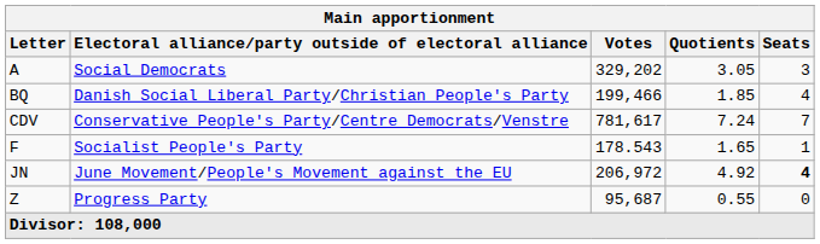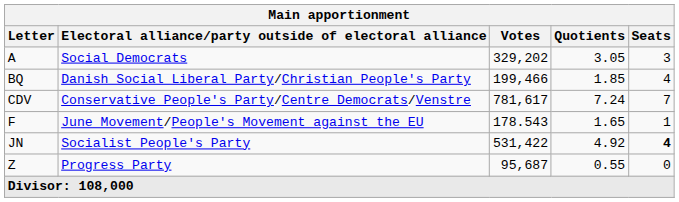 <table class="wikitable">
 <tr>
 <th colspan="5">Main apportionment</th>
 </tr>
 <tr>
 <th>Letter</th>
 <th>Electoral alliance/party outside of electoral alliance</th>
 <th>Votes</th>
 <th>Quotients</th>
 <th>Seats</th>
 </tr>
 <tr>
 <td style="text-align:left;">A</td>
 <td style="text-align:left;"><a href='#'>Social Democrats</a></td>
 <td style="text-align:right;">329,202</td>
 <td style="text-align:right;">3.05</td>
 <td style="text-align:right;">3</td>
 </tr>
 <tr>
 <td style="text-align:left;">BQ</td>
 <td style="text-align:left;"><a href='#'>Danish Social Liberal Party</a>/<a href='#'>Christian People's Party</a></td>
 <td style="text-align:right;">199,466</td>
 <td style="text-align:right;">1.85</td>
 <td style="text-align:right;">4</td>
 </tr>
 <tr>
 <td style="text-align:left;">CDV</td>
 <td style="text-align:left;"><a href='#'>Conservative People's Party</a>/<a href='#'>Centre Democrats</a>/<a href='#'>Venstre</a></td>
 <td style="text-align:right;">781,617</td>
 <td style="text-align:right;">7.24</td>
 <td style="text-align:right;">7</td>
 </tr>
 <tr>
 <td style="text-align:left;">F</td>
-<td style="text-align:left;"><a href='#'>Socialist People's Party</a></td>
+<td style="text-align:left;"><a href='#'>June Movement</a>/<a href='#'>People's Movement against the EU</a></td>
 <td style="text-align:right;">178.543</td>
 <td style="text-align:right;">1.65</td>
 <td style="text-align:right;">1</td>
 </tr>
 <tr>
 <td style="text-align:left;">JN</td>
-<td style="text-align:left;"><a href='#'>June Movement</a>/<a href='#'>People's Movement against the EU</a></td>
-<td style="text-align:right;">206,972</td>
+<td style="text-align:left;"><a href='#'>Socialist People's Party</a></td>
+<td style="text-align:right;">531,422</td>
 <td style="text-align:right;">4.92</td>
 <td style="text-align:right;"><strong>4</strong></td>
 </tr>
 <tr>
 <td style="text-align:left;">Z</td>
 <td style="text-align:left;"><a href='#'>Progress Party</a></td>
 <td style="text-align:right;">95,687</td>
 <td style="text-align:right;">0.55</td>
 <td style="text-align:right;">0</td>
 </tr>
 <tr style="background-color:#E9E9E9">
 <td colspan="5" style="text-align:left;"><strong>Divisor: 108,000</strong></td>
 </tr>
 </table>
